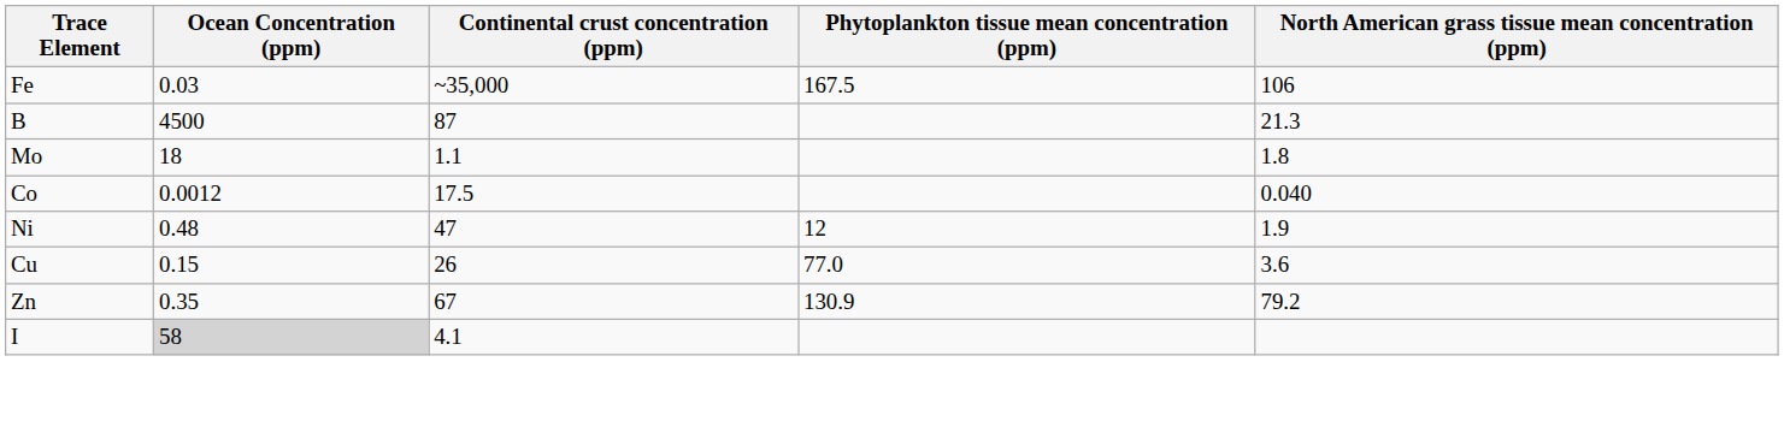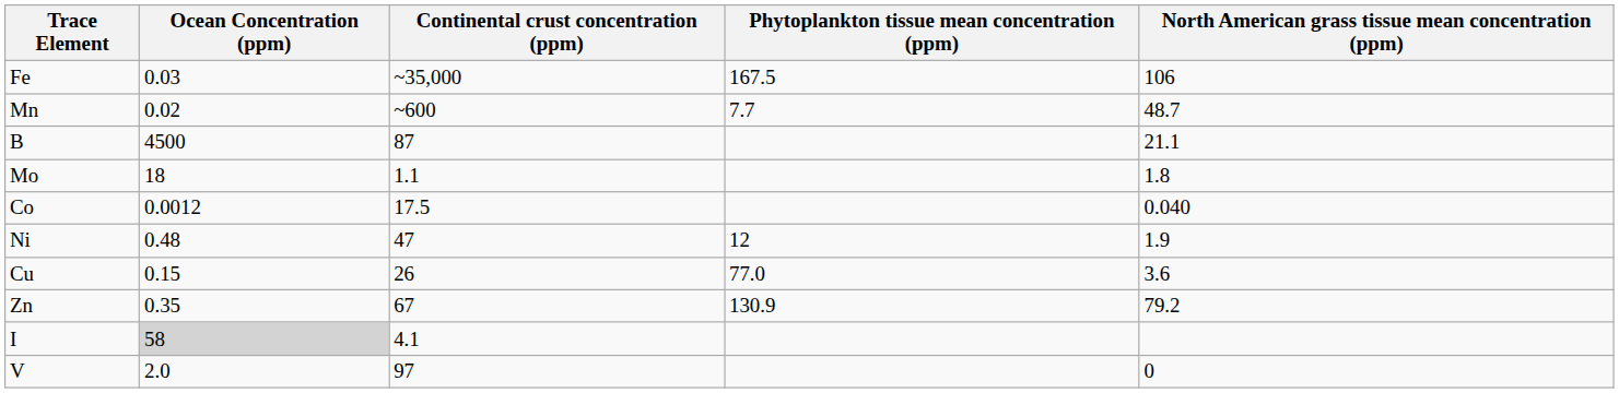 <table class="wikitable">
 <tr>
 <th>Trace Element</th>
 <th>Ocean Concentration (ppm)</th>
 <th>Continental crust concentration (ppm)</th>
 <th>Phytoplankton tissue mean concentration (ppm)</th>
 <th>North American grass tissue  mean concentration (ppm)</th>
 </tr>
 <tr>
 <td>Fe</td>
 <td>0.03</td>
 <td>~35,000</td>
 <td>167.5</td>
 <td>106</td>
 </tr>
 <tr>
+<td>Mn</td>
+<td>0.02</td>
+<td>~600</td>
+<td>7.7</td>
+<td>48.7</td>
+</tr>
+<tr>
 <td>B</td>
 <td>4500</td>
 <td>87</td>
 <td></td>
-<td>21.3</td>
+<td>21.1</td>
 </tr>
 <tr>
 <td>Mo</td>
 <td>18</td>
 <td>1.1</td>
 <td></td>
 <td>1.8</td>
 </tr>
 <tr>
 <td>Co</td>
 <td>0.0012</td>
 <td>17.5</td>
 <td></td>
 <td>0.040</td>
 </tr>
 <tr>
 <td>Ni</td>
 <td>0.48</td>
 <td>47</td>
 <td>12</td>
 <td>1.9</td>
 </tr>
 <tr>
 <td>Cu</td>
 <td>0.15</td>
 <td>26</td>
 <td>77.0</td>
 <td>3.6</td>
 </tr>
 <tr>
 <td>Zn</td>
 <td>0.35</td>
 <td>67</td>
 <td>130.9</td>
 <td>79.2</td>
 </tr>
 <tr>
 <td>I</td>
 <td style="background: lightgrey;">58</td>
 <td>4.1</td>
 <td></td>
 <td></td>
 </tr>
+<tr>
+<td>V</td>
+<td>2.0</td>
+<td>97</td>
+<td></td>
+<td>0</td>
+</tr>
 </table>
